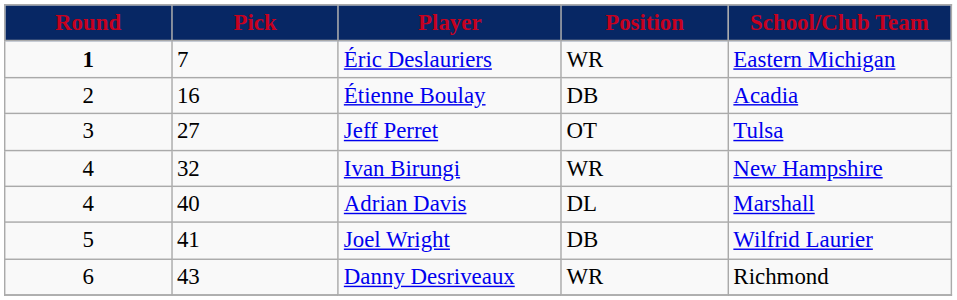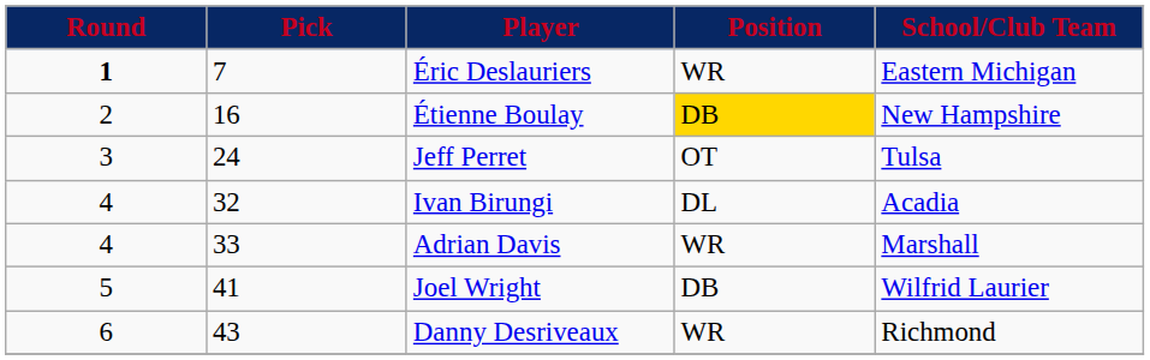 <table class="wikitable sortable sortable">
 <tr>
 <th style="background:#072764;color:#c6011f;" width="15%">Round</th>
 <th style="background:#072764;color:#c6011f;" width="15%">Pick</th>
 <th style="background:#072764;color:#c6011f;" width="20%">Player</th>
 <th style="background:#072764;color:#c6011f;" width="15%">Position</th>
 <th style="background:#072764;color:#c6011f;" width="20%">School/Club Team</th>
 </tr>
 <tr>
 <td align=center><strong>1</strong></td>
 <td>7</td>
 <td><a href='#'>Éric Deslauriers</a></td>
 <td>WR</td>
 <td><a href='#'>Eastern Michigan</a></td>
 </tr>
 <tr>
 <td align=center>2</td>
 <td>16</td>
 <td><a href='#'>Étienne Boulay</a></td>
-<td>DB</td>
-<td><a href='#'>Acadia</a></td>
+<td style="background: gold;">DB</td>
+<td><a href='#'>New Hampshire</a></td>
 </tr>
 <tr>
 <td align=center>3</td>
-<td>27</td>
+<td>24</td>
 <td><a href='#'>Jeff Perret</a></td>
 <td>OT</td>
 <td><a href='#'>Tulsa</a></td>
 </tr>
 <tr>
 <td align=center>4</td>
 <td>32</td>
 <td><a href='#'>Ivan Birungi</a></td>
-<td>WR</td>
-<td><a href='#'>New Hampshire</a></td>
+<td>DL</td>
+<td><a href='#'>Acadia</a></td>
 </tr>
 <tr>
 <td align=center>4</td>
-<td>40</td>
+<td>33</td>
 <td><a href='#'>Adrian Davis</a></td>
-<td>DL</td>
+<td>WR</td>
 <td><a href='#'>Marshall</a></td>
 </tr>
 <tr>
 <td align=center>5</td>
 <td>41</td>
 <td><a href='#'>Joel Wright</a></td>
 <td>DB</td>
 <td><a href='#'>Wilfrid Laurier</a></td>
 </tr>
 <tr>
 <td align=center>6</td>
 <td>43</td>
 <td><a href='#'>Danny Desriveaux</a></td>
 <td>WR</td>
 <td>Richmond</td>
 </tr>
 <tr>
 </tr>
 </table>
